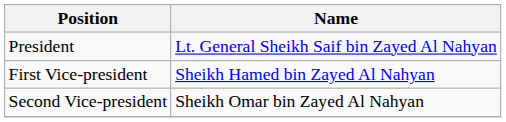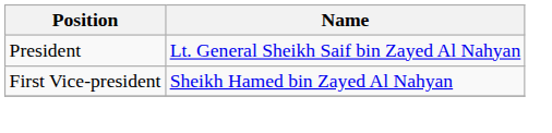 <table class="wikitable">
 <tr>
 <th>Position</th>
 <th>Name</th>
 </tr>
 <tr>
 <td>President</td>
 <td><a href='#'>Lt. General Sheikh Saif bin Zayed Al Nahyan</a></td>
 </tr>
 <tr>
 <td>First Vice-president</td>
 <td><a href='#'>Sheikh Hamed bin Zayed Al Nahyan</a></td>
 </tr>
 <tr>
-<td>Second Vice-president</td>
-<td>Sheikh Omar bin Zayed Al Nahyan</td>
-</tr>
-<tr>
 </tr>
 </table>
